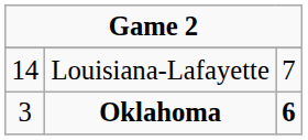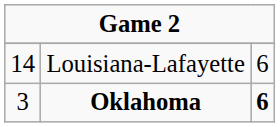 <table class="wikitable">
 <tr style="text-align:center;">
 <td colspan="3"><strong>Game 2</strong></td>
 </tr>
 <tr style="text-align:center;">
 </tr>
 <tr style="text-align:center;">
 <td>14</td>
 <td>Louisiana-Lafayette</td>
-<td>7</td>
+<td>6</td>
 </tr>
 <tr style="text-align:center;">
 <td>3</td>
 <td><strong>Oklahoma</strong></td>
 <td><strong>6</strong></td>
 </tr>
 </table>
